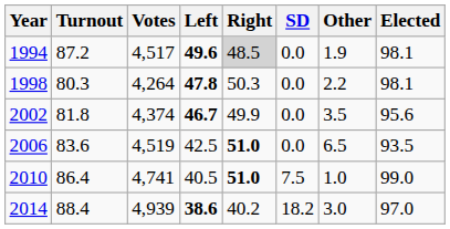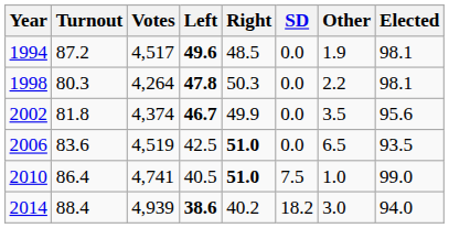 <table class="wikitable sortable" style="font-size: 95%;">
 <tr>
 <th>Year</th>
 <th>Turnout</th>
 <th>Votes</th>
 <th>Left</th>
 <th>Right</th>
 <th><a href='#'>SD</a></th>
 <th>Other</th>
 <th>Elected</th>
 </tr>
 <tr>
 <td><a href='#'>1994</a></td>
 <td>87.2</td>
 <td>4,517</td>
 <td><strong>49.6</strong></td>
-<td style="background: lightgrey;">48.5</td>
+<td>48.5</td>
 <td>0.0</td>
 <td>1.9</td>
 <td>98.1</td>
 </tr>
 <tr>
 <td><a href='#'>1998</a></td>
 <td>80.3</td>
 <td>4,264</td>
 <td><strong>47.8</strong></td>
 <td>50.3</td>
 <td>0.0</td>
 <td>2.2</td>
 <td>98.1</td>
 </tr>
 <tr>
 <td><a href='#'>2002</a></td>
 <td>81.8</td>
 <td>4,374</td>
 <td><strong>46.7</strong></td>
 <td>49.9</td>
 <td>0.0</td>
 <td>3.5</td>
 <td>95.6</td>
 </tr>
 <tr>
 <td><a href='#'>2006</a></td>
 <td>83.6</td>
 <td>4,519</td>
 <td>42.5</td>
 <td><strong>51.0</strong></td>
 <td>0.0</td>
 <td>6.5</td>
 <td>93.5</td>
 </tr>
 <tr>
 <td><a href='#'>2010</a></td>
 <td>86.4</td>
 <td>4,741</td>
 <td>40.5</td>
 <td><strong>51.0</strong></td>
 <td>7.5</td>
 <td>1.0</td>
 <td>99.0</td>
 </tr>
 <tr>
 <td><a href='#'>2014</a></td>
 <td>88.4</td>
 <td>4,939</td>
 <td><strong>38.6</strong></td>
 <td>40.2</td>
 <td>18.2</td>
 <td>3.0</td>
-<td>97.0</td>
+<td>94.0</td>
 </tr>
 </table>
